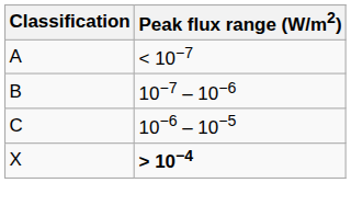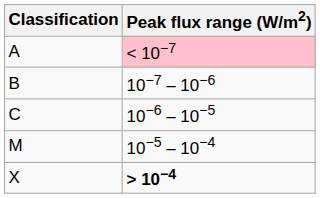 <table class="wikitable">
 <tr>
 <th>Classification</th>
 <th>Peak flux range (W/m<sup>2</sup>)</th>
 </tr>
 <tr>
 <td>A</td>
-<td>< 10<sup>−7</sup></td>
+<td style="background: pink;">< 10<sup>−7</sup></td>
 </tr>
 <tr>
 <td>B</td>
 <td>10<sup>−7</sup> – 10<sup>−6</sup></td>
 </tr>
 <tr>
 <td>C</td>
 <td>10<sup>−6</sup> – 10<sup>−5</sup></td>
 </tr>
 <tr>
+<td>M</td>
+<td>10<sup>−5</sup> – 10<sup>−4</sup></td>
+</tr>
+<tr>
 <td>X</td>
 <td><strong>> 10<sup>−4</sup></strong></td>
 </tr>
 </table>
